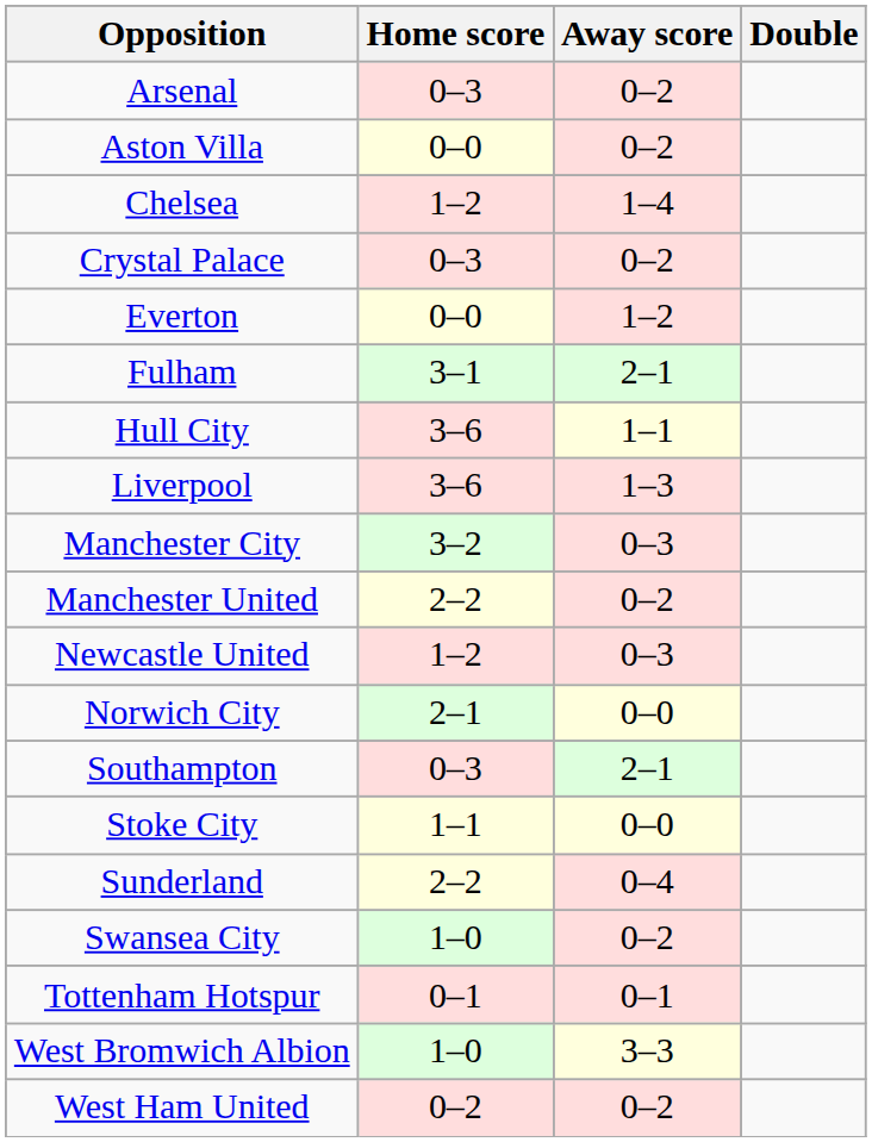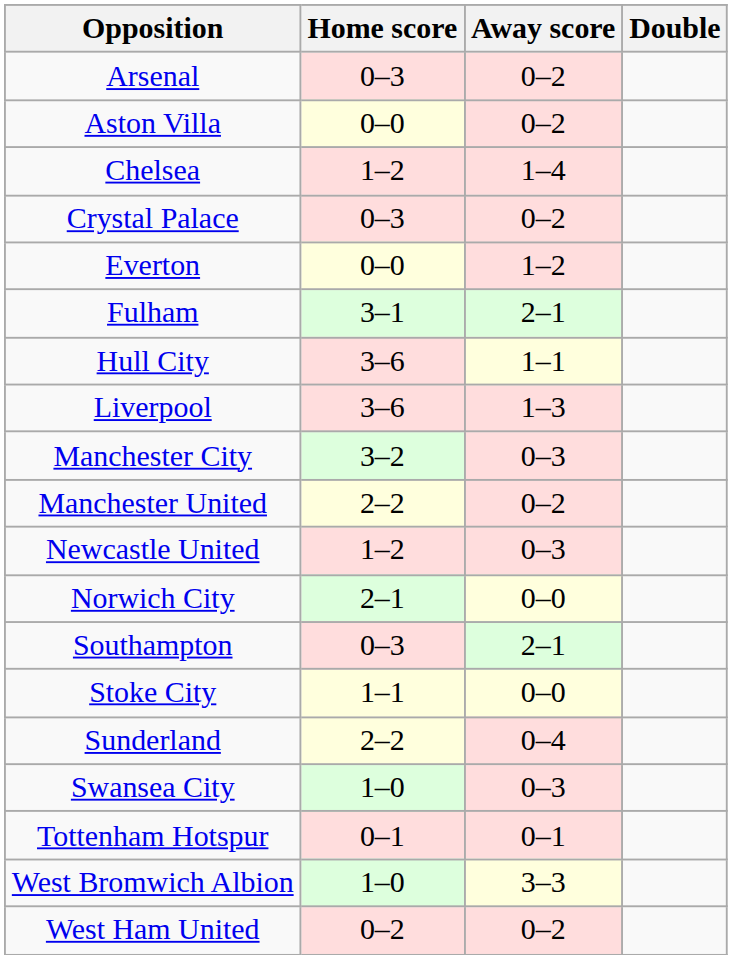 <table class="wikitable" style="text-align: center;">
 <tr>
 <th>Opposition</th>
 <th>Home score</th>
 <th>Away score</th>
 <th>Double</th>
 </tr>
 <tr>
 <td><a href='#'>Arsenal</a></td>
 <td style="background:#fdd;">0–3</td>
 <td style="background:#fdd;">0–2</td>
 <td></td>
 </tr>
 <tr>
 <td><a href='#'>Aston Villa</a></td>
 <td style="background:#ffd;">0–0</td>
 <td style="background:#fdd;">0–2</td>
 <td></td>
 </tr>
 <tr>
 <td><a href='#'>Chelsea</a></td>
 <td style="background:#fdd;">1–2</td>
 <td style="background:#fdd;">1–4</td>
 <td></td>
 </tr>
 <tr>
 <td><a href='#'>Crystal Palace</a></td>
 <td style="background:#fdd;">0–3</td>
 <td style="background:#fdd;">0–2</td>
 <td></td>
 </tr>
 <tr>
 <td><a href='#'>Everton</a></td>
 <td style="background:#ffd;">0–0</td>
 <td style="background:#fdd;">1–2</td>
 <td></td>
 </tr>
 <tr>
 <td><a href='#'>Fulham</a></td>
 <td style="background:#dfd;">3–1</td>
 <td style="background:#dfd;">2–1</td>
 <td></td>
 </tr>
 <tr>
 <td><a href='#'>Hull City</a></td>
 <td style="background:#fdd;">3–6</td>
 <td style="background:#ffd;">1–1</td>
 <td></td>
 </tr>
 <tr>
 <td><a href='#'>Liverpool</a></td>
 <td style="background:#fdd;">3–6</td>
 <td style="background:#fdd;">1–3</td>
 <td></td>
 </tr>
 <tr>
 <td><a href='#'>Manchester City</a></td>
 <td style="background:#dfd;">3–2</td>
 <td style="background:#fdd;">0–3</td>
 <td></td>
 </tr>
 <tr>
 <td><a href='#'>Manchester United</a></td>
 <td style="background:#ffd;">2–2</td>
 <td style="background:#fdd;">0–2</td>
 <td></td>
 </tr>
 <tr>
 <td><a href='#'>Newcastle United</a></td>
 <td style="background:#fdd;">1–2</td>
 <td style="background:#fdd;">0–3</td>
 <td></td>
 </tr>
 <tr>
 <td><a href='#'>Norwich City</a></td>
 <td style="background:#dfd;">2–1</td>
 <td style="background:#ffd;">0–0</td>
 <td></td>
 </tr>
 <tr>
 <td><a href='#'>Southampton</a></td>
 <td style="background:#fdd;">0–3</td>
 <td style="background:#dfd;">2–1</td>
 <td></td>
 </tr>
 <tr>
 <td><a href='#'>Stoke City</a></td>
 <td style="background:#ffd;">1–1</td>
 <td style="background:#ffd;">0–0</td>
 <td></td>
 </tr>
 <tr>
 <td><a href='#'>Sunderland</a></td>
 <td style="background:#ffd;">2–2</td>
 <td style="background:#fdd;">0–4</td>
 <td></td>
 </tr>
 <tr>
 <td><a href='#'>Swansea City</a></td>
 <td style="background:#dfd;">1–0</td>
-<td style="background:#fdd;">0–2</td>
+<td style="background:#fdd;">0–3</td>
 <td></td>
 </tr>
 <tr>
 <td><a href='#'>Tottenham Hotspur</a></td>
 <td style="background:#fdd;">0–1</td>
 <td style="background:#fdd;">0–1</td>
 <td></td>
 </tr>
 <tr>
 <td><a href='#'>West Bromwich Albion</a></td>
 <td style="background:#dfd;">1–0</td>
 <td style="background:#ffd;">3–3</td>
 <td></td>
 </tr>
 <tr>
 <td><a href='#'>West Ham United</a></td>
 <td style="background:#fdd;">0–2</td>
 <td style="background:#fdd;">0–2</td>
 <td></td>
 </tr>
 </table>
